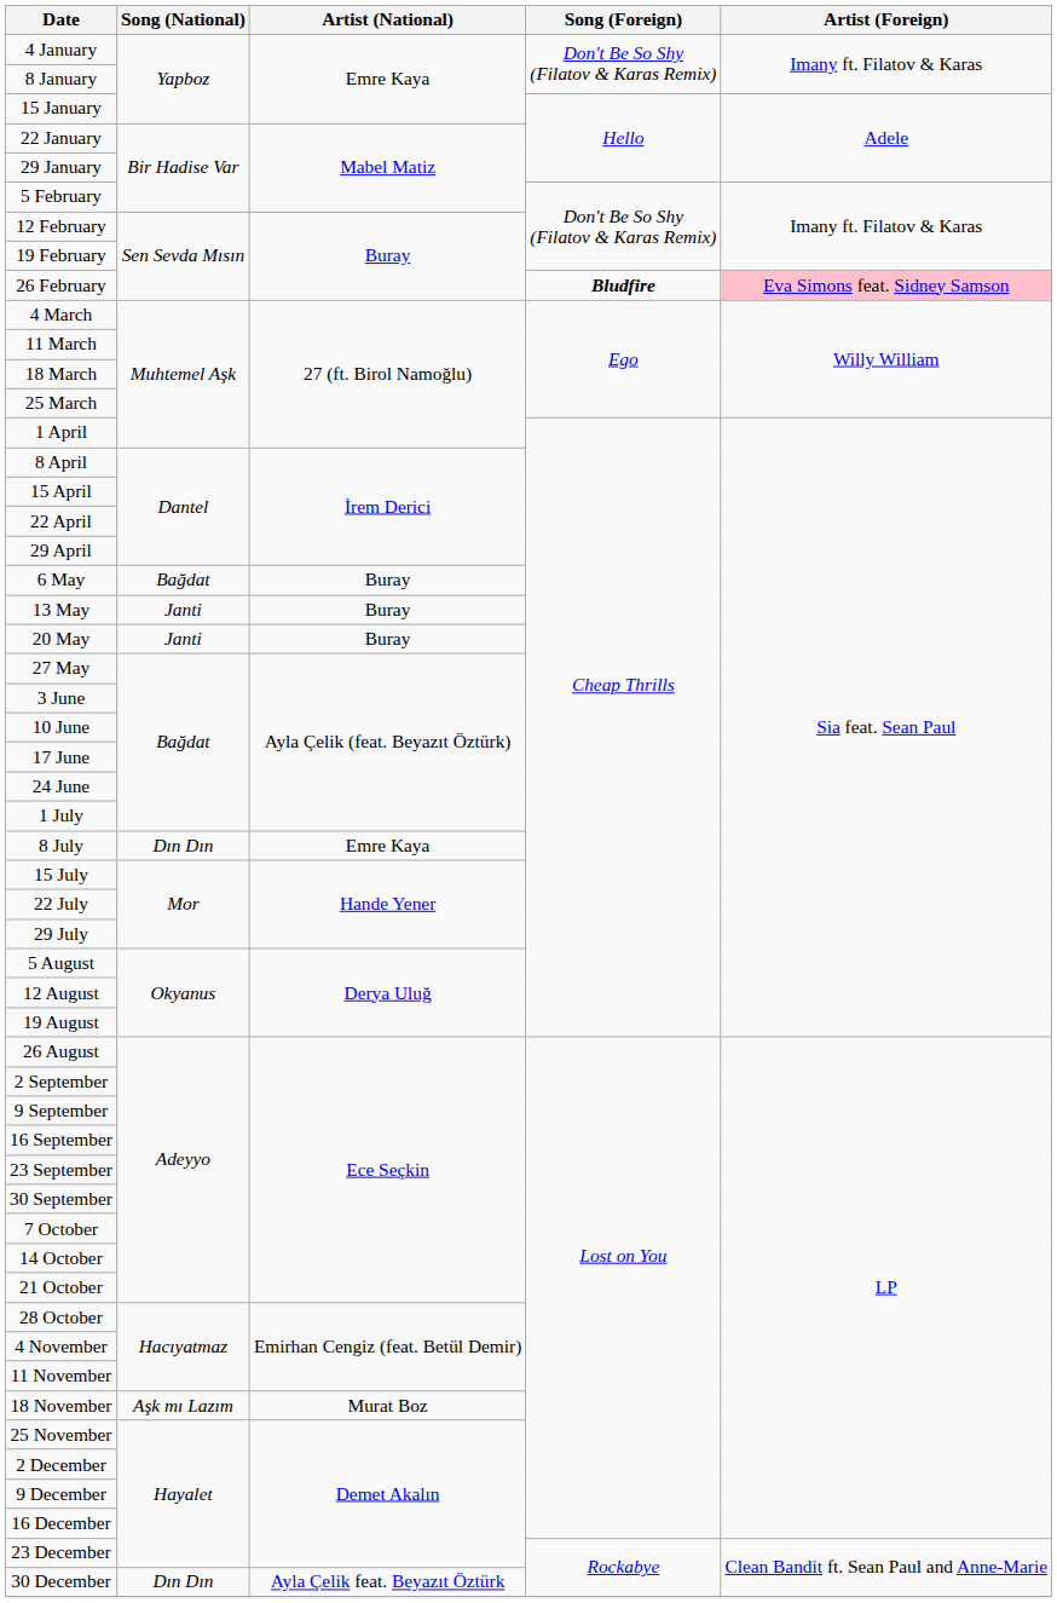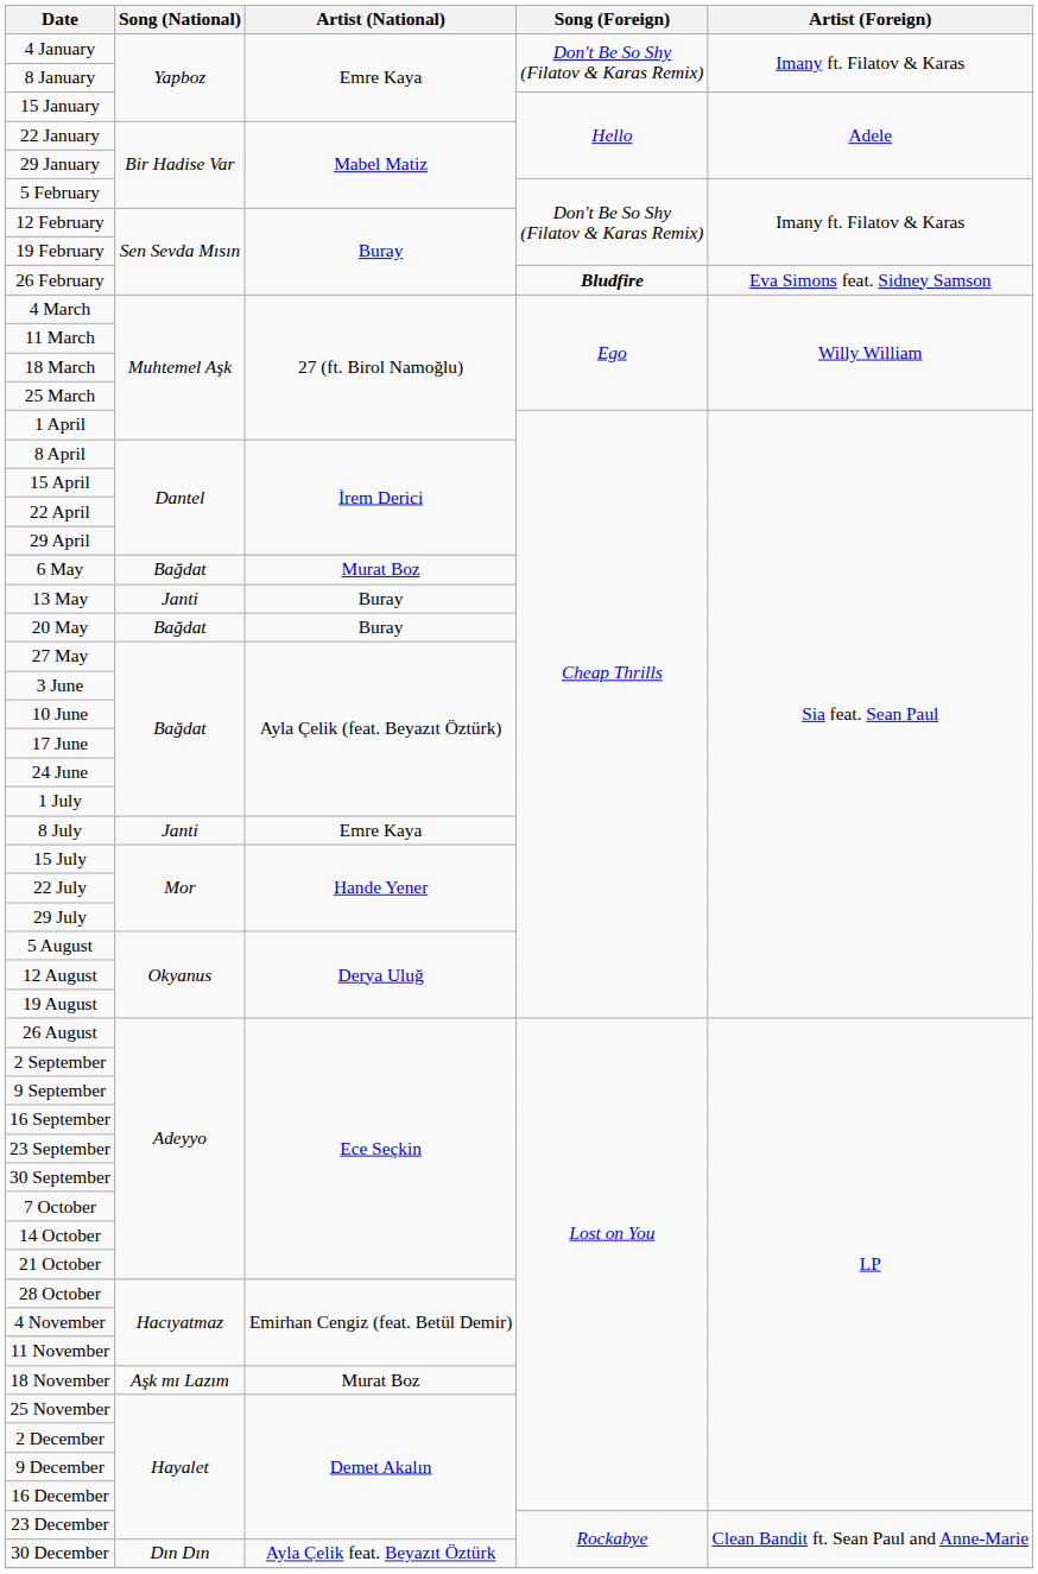 <table class="wikitable" style="text-align: center">
 <tr>
 <th>Date</th>
 <th>Song (National)</th>
 <th>Artist (National)</th>
 <th>Song (Foreign)</th>
 <th>Artist (Foreign)</th>
 </tr>
 <tr>
 <td>4 January</td>
 <td rowspan="3"><em>Yapboz</em> </td>
 <td rowspan="3">Emre Kaya</td>
 <td rowspan="2"><em><a href='#'>Don't Be So Shy</a><br>(Filatov & Karas Remix)</em> </td>
 <td rowspan="2"><a href='#'>Imany</a> ft. Filatov & Karas</td>
 </tr>
 <tr>
 <td>8 January</td>
 </tr>
 <tr>
 <td>15 January</td>
 <td rowspan="3"><em><a href='#'>Hello</a></em> </td>
 <td rowspan="3"><a href='#'>Adele</a></td>
 </tr>
 <tr>
 <td>22 January</td>
 <td rowspan="3"><em>Bir Hadise Var</em> </td>
 <td rowspan="3"><a href='#'>Mabel Matiz</a></td>
 </tr>
 <tr>
 <td>29 January</td>
 </tr>
 <tr>
 <td>5 February</td>
 <td rowspan="3"><em>Don't Be So Shy<br>(Filatov & Karas Remix)</em> </td>
 <td rowspan="3">Imany ft. Filatov & Karas</td>
 </tr>
 <tr>
 <td>12 February</td>
 <td rowspan="3"><em>Sen Sevda Mısın</em> </td>
 <td rowspan="3"><a href='#'>Buray</a></td>
 </tr>
 <tr>
 <td>19 February</td>
 </tr>
 <tr>
 <td>26 February</td>
 <td><strong><em>Bludfire</em> </strong></td>
-<td style="background: pink;"><a href='#'>Eva Simons</a> feat. <a href='#'>Sidney Samson</a></td>
+<td><a href='#'>Eva Simons</a> feat. <a href='#'>Sidney Samson</a></td>
 </tr>
 <tr>
 <td>4 March</td>
 <td rowspan="5"><em>Muhtemel Aşk</em><br></td>
 <td rowspan="5">27 (ft. Birol Namoğlu)</td>
 <td rowspan="4"><em><a href='#'>Ego</a></em><br></td>
 <td rowspan="4"><a href='#'>Willy William</a></td>
 </tr>
 <tr>
 <td>11 March</td>
 </tr>
 <tr>
 <td>18 March</td>
 </tr>
 <tr>
 <td>25 March</td>
 </tr>
 <tr>
 <td>1 April</td>
 <td rowspan="21"><em><a href='#'>Cheap Thrills</a></em><br><br><br><br><br></td>
 <td rowspan="21"><a href='#'>Sia</a> feat. <a href='#'>Sean Paul</a></td>
 </tr>
 <tr>
 <td>8 April</td>
 <td rowspan="4"><em>Dantel</em><br></td>
 <td rowspan="4"><a href='#'>İrem Derici</a></td>
 </tr>
 <tr>
 <td>15 April</td>
 </tr>
 <tr>
 <td>22 April</td>
 </tr>
 <tr>
 <td>29 April</td>
 </tr>
 <tr>
 <td>6 May</td>
 <td><em>Bağdat</em> </td>
-<td>Buray</td>
+<td><a href='#'>Murat Boz</a></td>
 </tr>
 <tr>
 <td>13 May</td>
 <td><em>Janti</em> </td>
 <td>Buray</td>
 </tr>
 <tr>
 <td>20 May</td>
-<td><em>Janti</em> </td>
+<td><em>Bağdat</em> </td>
 <td>Buray</td>
 </tr>
 <tr>
 <td>27 May</td>
 <td rowspan="6"><em>Bağdat</em><br></td>
 <td rowspan="6">Ayla Çelik (feat. Beyazıt Öztürk)</td>
 </tr>
 <tr>
 <td>3 June</td>
 </tr>
 <tr>
 <td>10 June</td>
 </tr>
 <tr>
 <td>17 June</td>
 </tr>
 <tr>
 <td>24 June</td>
 </tr>
 <tr>
 <td>1 July</td>
 </tr>
 <tr>
 <td>8 July</td>
-<td><em>Dın Dın</em> </td>
+<td><em>Janti</em> </td>
 <td>Emre Kaya</td>
 </tr>
 <tr>
 <td>15 July</td>
 <td rowspan="3"><em>Mor</em> </td>
 <td rowspan="3"><a href='#'>Hande Yener</a></td>
 </tr>
 <tr>
 <td>22 July</td>
 </tr>
 <tr>
 <td>29 July</td>
 </tr>
 <tr>
 <td>5 August</td>
 <td rowspan="3"><em>Okyanus</em> </td>
 <td rowspan="3"><a href='#'>Derya Uluğ</a></td>
 </tr>
 <tr>
 <td>12 August</td>
 </tr>
 <tr>
 <td>19 August</td>
 </tr>
 <tr>
 <td>26 August</td>
 <td rowspan="9"><em>Adeyyo</em> <br><br></td>
 <td rowspan="9"><a href='#'>Ece Seçkin</a></td>
 <td rowspan="17"><em><a href='#'>Lost on You</a></em><br><br><br><br></td>
 <td rowspan="17"><a href='#'>LP</a></td>
 </tr>
 <tr>
 <td>2 September</td>
 </tr>
 <tr>
 <td>9 September</td>
 </tr>
 <tr>
 <td>16 September</td>
 </tr>
 <tr>
 <td>23 September</td>
 </tr>
 <tr>
 <td>30 September</td>
 </tr>
 <tr>
 <td>7 October</td>
 </tr>
 <tr>
 <td>14 October</td>
 </tr>
 <tr>
 <td>21 October</td>
 </tr>
 <tr>
 <td>28 October</td>
 <td rowspan="3"><em>Hacıyatmaz</em><br></td>
 <td rowspan="3">Emirhan Cengiz (feat. Betül Demir)</td>
 </tr>
 <tr>
 <td>4 November</td>
 </tr>
 <tr>
 <td>11 November</td>
 </tr>
 <tr>
 <td>18 November</td>
 <td><em>Aşk mı Lazım</em> </td>
 <td>Murat Boz</td>
 </tr>
 <tr>
 <td>25 November</td>
 <td rowspan="5"><em>Hayalet</em><br></td>
 <td rowspan="5"><a href='#'>Demet Akalın</a></td>
 </tr>
 <tr>
 <td>2 December</td>
 </tr>
 <tr>
 <td>9 December</td>
 </tr>
 <tr>
 <td>16 December</td>
 </tr>
 <tr>
 <td>23 December</td>
 <td rowspan="2"><em><a href='#'>Rockabye</a></em> </td>
 <td rowspan="2"><a href='#'>Clean Bandit</a> ft. Sean Paul and <a href='#'>Anne-Marie</a></td>
 </tr>
 <tr>
 <td>30 December</td>
 <td><em>Dın Dın</em> </td>
 <td><a href='#'>Ayla Çelik</a> feat. <a href='#'>Beyazıt Öztürk</a></td>
 </tr>
 <tr>
 </tr>
 </table>
